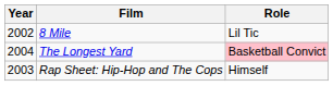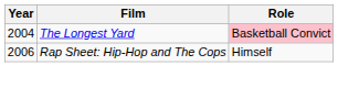 <table class="wikitable">
 <tr>
 <th>Year</th>
 <th>Film</th>
 <th>Role</th>
 </tr>
 <tr>
-<td>2002</td>
-<td><em><a href='#'>8 Mile</a></em></td>
-<td>Lil Tic</td>
-</tr>
-<tr>
 <td>2004</td>
 <td><em><a href='#'>The Longest Yard</a></em></td>
 <td style="background: pink;">Basketball Convict</td>
 </tr>
 <tr>
-<td>2003</td>
+<td>2006</td>
 <td><em>Rap Sheet: Hip-Hop and The Cops</em></td>
 <td>Himself</td>
 </tr>
 </table>
